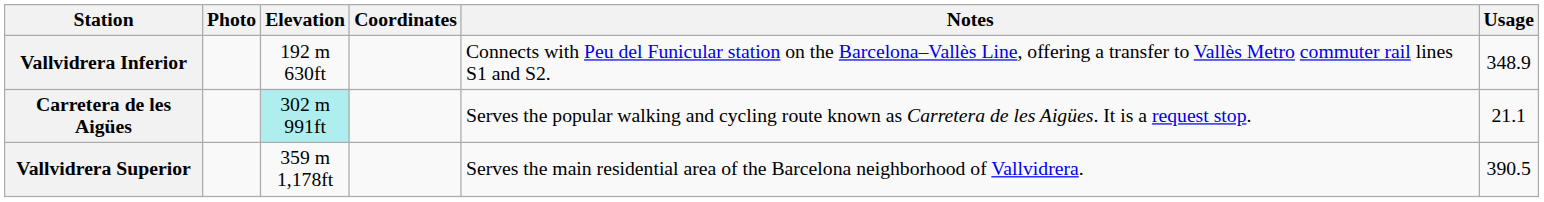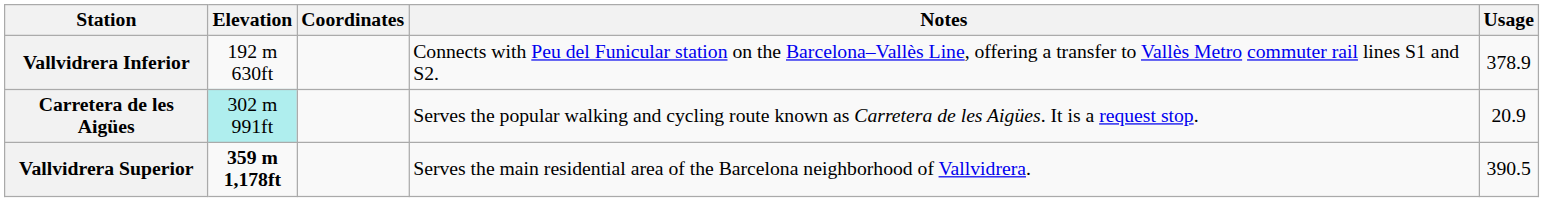 <table class="wikitable sortable plainrowheaders">
 <tr>
 <th scope=col>Station</th>
-<th scope=col class="unsortable">Photo</th>
 <th scope=col>Elevation</th>
 <th scope=col>Coordinates</th>
 <th scope=col class="unsortable">Notes</th>
 <th scope=col>Usage</th>
 </tr>
 <tr>
 <th scope=row>Vallvidrera Inferior</th>
-<td></td>
 <td align=center>192 m<br> 630ft</td>
 <td></td>
 <td>Connects with <a href='#'>Peu del Funicular station</a> on the <a href='#'>Barcelona–Vallès Line</a>, offering a transfer to <a href='#'>Vallès Metro</a> <a href='#'>commuter rail</a> lines S1 and S2.</td>
-<td align=center>348.9</td>
+<td align=center>378.9</td>
 </tr>
 <tr>
 <th scope=row>Carretera de les Aigües</th>
-<td></td>
 <td align=center style="background: paleturquoise;">302 m<br> 991ft</td>
 <td></td>
 <td>Serves the popular walking and cycling route known as <em>Carretera de les Aigües</em>. It is a <a href='#'>request stop</a>.</td>
-<td align=center>21.1</td>
+<td align=center>20.9</td>
 </tr>
 <tr>
 <th scope=row>Vallvidrera Superior</th>
-<td></td>
-<td align=center>359 m<br> 1,178ft</td>
+<td align=center><strong>359 m<br> 1,178ft</strong></td>
 <td></td>
 <td>Serves the main residential area of the Barcelona neighborhood of <a href='#'>Vallvidrera</a>.</td>
 <td align=center>390.5</td>
 </tr>
 </table>
